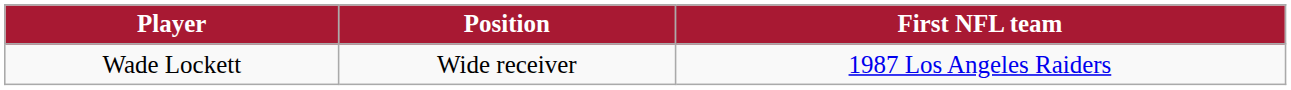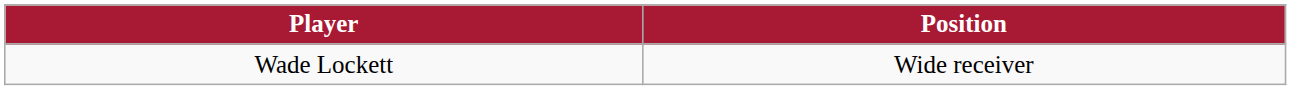 <table class="wikitable" width="65%">
 <tr align="center" style="background:#A81933;color:#FFFFFF;">
 <td><strong>Player</strong></td>
 <td><strong>Position</strong></td>
-<td><strong>First NFL team</strong></td>
 </tr>
 <tr align="center" bgcolor="">
 <td>Wade Lockett</td>
 <td>Wide receiver</td>
-<td><a href='#'>1987 Los Angeles Raiders</a></td>
 </tr>
 </table>
